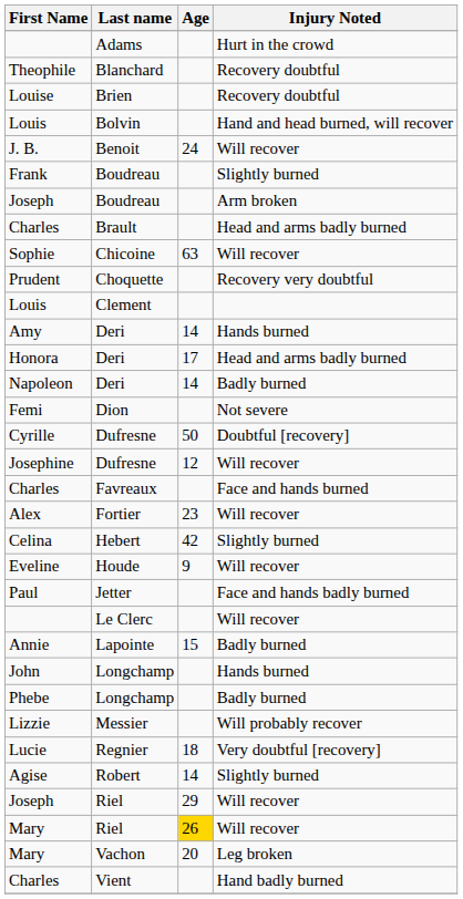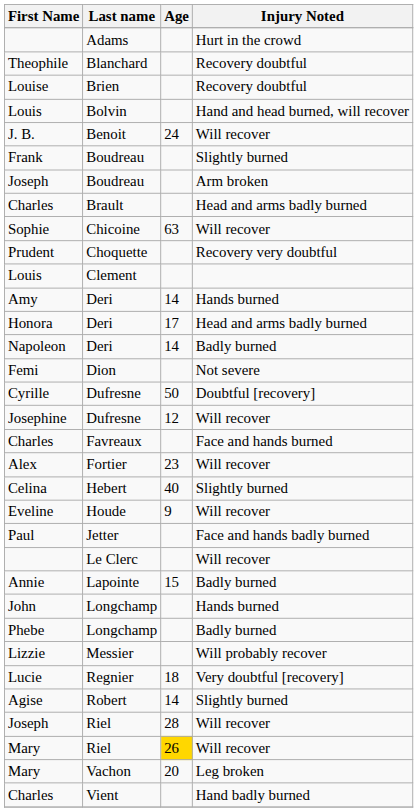 <table class="wikitable">
 <tr>
 <th>First Name</th>
 <th>Last name</th>
 <th>Age</th>
 <th>Injury Noted</th>
 </tr>
 <tr>
 </tr>
 <tr>
 <td></td>
 <td>Adams</td>
 <td></td>
 <td>Hurt in the crowd</td>
 </tr>
 <tr>
 <td>Theophile</td>
 <td>Blanchard</td>
 <td></td>
 <td>Recovery doubtful</td>
 </tr>
 <tr>
 <td>Louise</td>
 <td>Brien</td>
 <td></td>
 <td>Recovery doubtful</td>
 </tr>
 <tr>
 <td>Louis</td>
 <td>Bolvin</td>
 <td></td>
 <td>Hand and head burned, will recover</td>
 </tr>
 <tr>
 <td>J. B.</td>
 <td>Benoit</td>
 <td>24</td>
 <td>Will recover</td>
 </tr>
 <tr>
 <td>Frank</td>
 <td>Boudreau</td>
 <td></td>
 <td>Slightly burned</td>
 </tr>
 <tr>
 <td>Joseph</td>
 <td>Boudreau</td>
 <td></td>
 <td>Arm broken</td>
 </tr>
 <tr>
 <td>Charles</td>
 <td>Brault</td>
 <td></td>
 <td>Head and arms badly burned</td>
 </tr>
 <tr>
 <td>Sophie</td>
 <td>Chicoine</td>
 <td>63</td>
 <td>Will recover</td>
 </tr>
 <tr>
 <td>Prudent</td>
 <td>Choquette</td>
 <td></td>
 <td>Recovery very doubtful</td>
 </tr>
 <tr>
 <td>Louis</td>
 <td>Clement</td>
 <td></td>
 <td></td>
 </tr>
 <tr>
 <td>Amy</td>
 <td>Deri</td>
 <td>14</td>
 <td>Hands burned</td>
 </tr>
 <tr>
 <td>Honora</td>
 <td>Deri</td>
 <td>17</td>
 <td>Head and arms badly burned</td>
 </tr>
 <tr>
 <td>Napoleon</td>
 <td>Deri</td>
 <td>14</td>
 <td>Badly burned</td>
 </tr>
 <tr>
 <td>Femi</td>
 <td>Dion</td>
 <td></td>
 <td>Not severe</td>
 </tr>
 <tr>
 <td>Cyrille</td>
 <td>Dufresne</td>
 <td>50</td>
 <td>Doubtful [recovery]</td>
 </tr>
 <tr>
 <td>Josephine</td>
 <td>Dufresne</td>
 <td>12</td>
 <td>Will recover</td>
 </tr>
 <tr>
 <td>Charles</td>
 <td>Favreaux</td>
 <td></td>
 <td>Face and hands burned</td>
 </tr>
 <tr>
 <td>Alex</td>
 <td>Fortier</td>
 <td>23</td>
 <td>Will recover</td>
 </tr>
 <tr>
 <td>Celina</td>
 <td>Hebert</td>
-<td>42</td>
+<td>40</td>
 <td>Slightly burned</td>
 </tr>
 <tr>
 <td>Eveline</td>
 <td>Houde</td>
 <td>9</td>
 <td>Will recover</td>
 </tr>
 <tr>
 <td>Paul</td>
 <td>Jetter</td>
 <td></td>
 <td>Face and hands badly burned</td>
 </tr>
 <tr>
 <td></td>
 <td>Le Clerc</td>
 <td></td>
 <td>Will recover</td>
 </tr>
 <tr>
 <td>Annie</td>
 <td>Lapointe</td>
 <td>15</td>
 <td>Badly burned</td>
 </tr>
 <tr>
 <td>John</td>
 <td>Longchamp</td>
 <td></td>
 <td>Hands burned</td>
 </tr>
 <tr>
 <td>Phebe</td>
 <td>Longchamp</td>
 <td></td>
 <td>Badly burned</td>
 </tr>
 <tr>
 <td>Lizzie</td>
 <td>Messier</td>
 <td></td>
 <td>Will probably recover</td>
 </tr>
 <tr>
 <td>Lucie</td>
 <td>Regnier</td>
 <td>18</td>
 <td>Very doubtful [recovery]</td>
 </tr>
 <tr>
 <td>Agise</td>
 <td>Robert</td>
 <td>14</td>
 <td>Slightly burned</td>
 </tr>
 <tr>
 <td>Joseph</td>
 <td>Riel</td>
-<td>29</td>
+<td>28</td>
 <td>Will recover</td>
 </tr>
 <tr>
 <td>Mary</td>
 <td>Riel</td>
 <td style="background: gold;">26</td>
 <td>Will recover</td>
 </tr>
 <tr>
 <td>Mary</td>
 <td>Vachon</td>
 <td>20</td>
 <td>Leg broken</td>
 </tr>
 <tr>
 <td>Charles</td>
 <td>Vient</td>
 <td></td>
 <td>Hand badly burned</td>
 </tr>
 <tr>
 </tr>
 </table>
